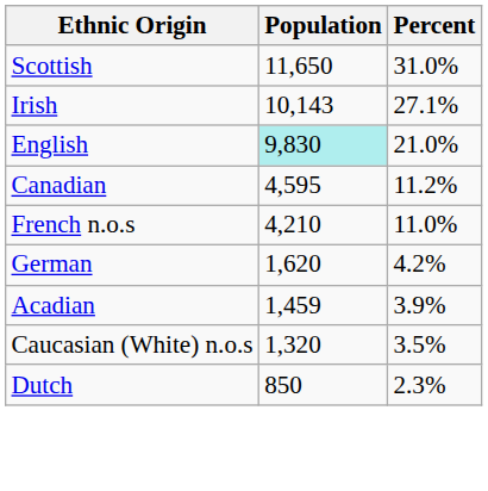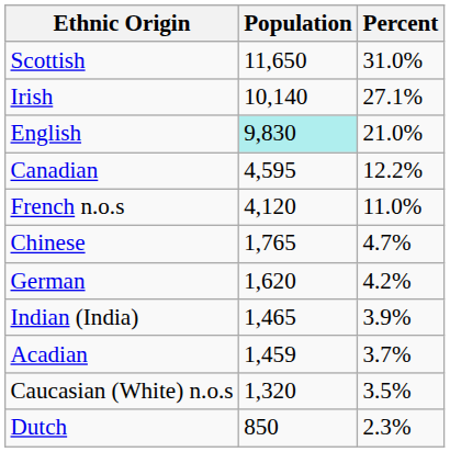 <table class="wikitable">
 <tr style="background:#ccc;">
 <th>Ethnic Origin</th>
 <th>Population</th>
 <th>Percent</th>
 </tr>
 <tr>
 <td><a href='#'>Scottish</a></td>
 <td>11,650</td>
 <td>31.0%</td>
 </tr>
 <tr>
 <td><a href='#'>Irish</a></td>
-<td>10,143</td>
+<td>10,140</td>
 <td>27.1%</td>
 </tr>
 <tr>
 <td><a href='#'>English</a></td>
 <td style="background: paleturquoise;">9,830</td>
 <td>21.0%</td>
 </tr>
 <tr>
 <td><a href='#'>Canadian</a></td>
 <td>4,595</td>
-<td>11.2%</td>
+<td>12.2%</td>
 </tr>
 <tr>
 <td><a href='#'>French</a> n.o.s</td>
-<td>4,210</td>
+<td>4,120</td>
 <td>11.0%</td>
+</tr>
+<tr>
+<td><a href='#'>Chinese</a></td>
+<td>1,765</td>
+<td>4.7%</td>
 </tr>
 <tr>
 <td><a href='#'>German</a></td>
 <td>1,620</td>
 <td>4.2%</td>
 </tr>
 <tr>
+<td><a href='#'>Indian</a> (India)</td>
+<td>1,465</td>
+<td>3.9%</td>
+</tr>
+<tr>
 <td><a href='#'>Acadian</a></td>
 <td>1,459</td>
-<td>3.9%</td>
+<td>3.7%</td>
 </tr>
 <tr>
 <td>Caucasian (White) n.o.s</td>
 <td>1,320</td>
 <td>3.5%</td>
 </tr>
 <tr>
 <td><a href='#'>Dutch</a></td>
 <td>850</td>
 <td>2.3%</td>
 </tr>
 </table>
